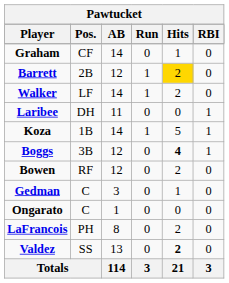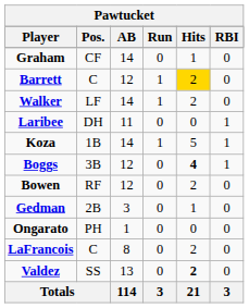 <table class="wikitable" style="float:left;">
 <tr style="text-align:center; background-color:#e6e6e6;">
 <th colspan=6>Pawtucket</th>
 </tr>
 <tr style="text-align:center; background-color:#000000;">
 <th width=30%>Player</th>
 <th width=14%>Pos.</th>
 <th width=14%>AB</th>
 <th width=14%>Run</th>
 <th width=14%>Hits</th>
 <th width=14%>RBI</th>
 </tr>
 <tr style="text-align:center;">
 <td><strong>Graham</strong></td>
 <td>CF</td>
 <td>14</td>
 <td>0</td>
 <td>1</td>
 <td>0</td>
 </tr>
 <tr style="text-align:center;">
 <td><strong><a href='#'>Barrett</a></strong></td>
-<td>2B</td>
+<td>C</td>
 <td>12</td>
 <td>1</td>
 <td style="background: gold;">2</td>
 <td>0</td>
 </tr>
 <tr style="text-align:center;">
 <td><strong><a href='#'>Walker</a></strong></td>
 <td>LF</td>
 <td>14</td>
 <td>1</td>
 <td>2</td>
 <td>0</td>
 </tr>
 <tr style="text-align:center;">
 <td><strong><a href='#'>Laribee</a></strong></td>
 <td>DH</td>
 <td>11</td>
 <td>0</td>
 <td>0</td>
 <td>1</td>
 </tr>
 <tr style="text-align:center;">
 <td><strong>Koza</strong></td>
 <td>1B</td>
 <td>14</td>
 <td>1</td>
 <td>5</td>
 <td>1</td>
 </tr>
 <tr style="text-align:center;">
 <td><strong><a href='#'>Boggs</a></strong></td>
 <td>3B</td>
 <td>12</td>
 <td>0</td>
 <td><strong>4</strong></td>
 <td>1</td>
 </tr>
 <tr style="text-align:center;">
 <td><strong>Bowen</strong></td>
 <td>RF</td>
 <td>12</td>
 <td>0</td>
 <td>2</td>
 <td>0</td>
 </tr>
 <tr style="text-align:center;">
 <td><strong><a href='#'>Gedman</a></strong></td>
-<td>C</td>
+<td>2B</td>
 <td>3</td>
 <td>0</td>
 <td>1</td>
 <td>0</td>
 </tr>
 <tr style="text-align:center;">
 <td><strong>Ongarato</strong></td>
-<td>C</td>
+<td>PH</td>
 <td>1</td>
 <td>0</td>
 <td>0</td>
 <td>0</td>
 </tr>
 <tr style="text-align:center;">
 <td><strong><a href='#'>LaFrancois</a></strong></td>
-<td>PH</td>
+<td>C</td>
 <td>8</td>
 <td>0</td>
 <td>2</td>
 <td>0</td>
 </tr>
 <tr style="text-align:center;">
 <td><strong><a href='#'>Valdez</a></strong></td>
 <td>SS</td>
 <td>13</td>
 <td>0</td>
 <td><strong>2</strong></td>
 <td>0</td>
 </tr>
 <tr>
 <th align=center colspan=2>Totals</th>
 <th>114</th>
 <th>3</th>
 <th>21</th>
 <th>3</th>
 </tr>
 </table>
